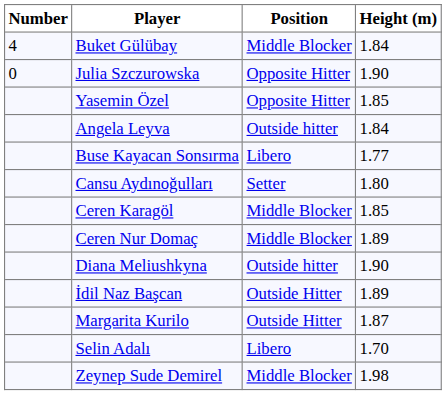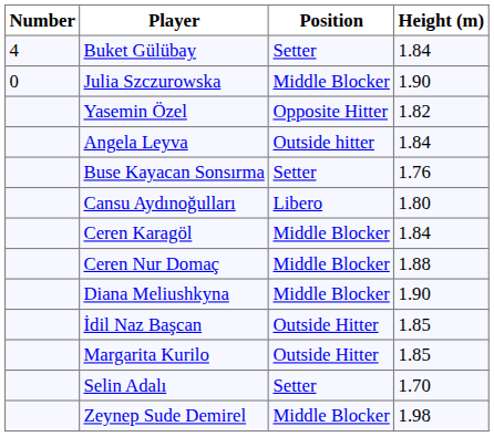 <table cellpadding="3" cellspacing="0" border="1" style="background:#f7f8ff; font-size:95%; border:gray solid 1px; border-collapse:collapse;">
 <tr style="background:#fff;">
 <td align=center><strong>Number</strong></td>
 <td align=center><strong>Player</strong></td>
 <td align=center><strong>Position</strong></td>
 <td align=center><strong>Height (m)</strong></td>
 </tr>
 <tr>
 <td>4</td>
 <td> <a href='#'>Buket Gülübay</a></td>
-<td><a href='#'>Middle Blocker</a></td>
+<td><a href='#'>Setter</a></td>
 <td>1.84</td>
 </tr>
 <tr>
 <td>0</td>
 <td> <a href='#'>Julia Szczurowska</a></td>
-<td><a href='#'>Opposite Hitter</a></td>
+<td><a href='#'>Middle Blocker</a></td>
 <td>1.90</td>
 </tr>
 <tr>
 <td></td>
 <td> <a href='#'>Yasemin Özel</a></td>
 <td><a href='#'>Opposite Hitter</a></td>
-<td>1.85</td>
+<td>1.82</td>
 </tr>
 <tr>
 <td></td>
 <td> <a href='#'>Angela Leyva</a></td>
 <td><a href='#'>Outside hitter</a></td>
 <td>1.84</td>
 </tr>
 <tr>
 <td></td>
 <td> <a href='#'>Buse Kayacan Sonsırma</a></td>
-<td><a href='#'>Libero</a></td>
-<td>1.77</td>
+<td><a href='#'>Setter</a></td>
+<td>1.76</td>
 </tr>
 <tr>
 <td></td>
 <td> <a href='#'>Cansu Aydınoğulları</a></td>
-<td><a href='#'>Setter</a></td>
+<td><a href='#'>Libero</a></td>
 <td>1.80</td>
 </tr>
 <tr>
 <td></td>
 <td> <a href='#'>Ceren Karagöl</a></td>
 <td><a href='#'>Middle Blocker</a></td>
-<td>1.85</td>
+<td>1.84</td>
 </tr>
 <tr>
 <td></td>
 <td> <a href='#'>Ceren Nur Domaç</a></td>
 <td><a href='#'>Middle Blocker</a></td>
-<td>1.89</td>
+<td>1.88</td>
 </tr>
 <tr>
 <td></td>
 <td> <a href='#'>Diana Meliushkyna</a></td>
-<td><a href='#'>Outside hitter</a></td>
+<td><a href='#'>Middle Blocker</a></td>
 <td>1.90</td>
 </tr>
 <tr>
 <td></td>
 <td> <a href='#'>İdil Naz Başcan</a></td>
 <td><a href='#'>Outside Hitter</a></td>
-<td>1.89</td>
+<td>1.85</td>
 </tr>
 <tr>
 <td></td>
 <td> <a href='#'>Margarita Kurilo</a></td>
 <td><a href='#'>Outside Hitter</a></td>
-<td>1.87</td>
+<td>1.85</td>
 </tr>
 <tr>
 <td></td>
 <td> <a href='#'>Selin Adalı</a></td>
-<td><a href='#'>Libero</a></td>
+<td><a href='#'>Setter</a></td>
 <td>1.70</td>
 </tr>
 <tr>
 <td></td>
 <td> <a href='#'>Zeynep Sude Demirel</a></td>
 <td><a href='#'>Middle Blocker</a></td>
 <td>1.98</td>
 </tr>
 </table>
